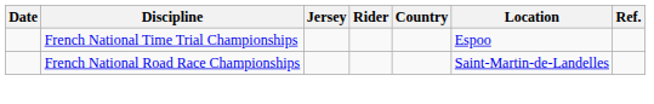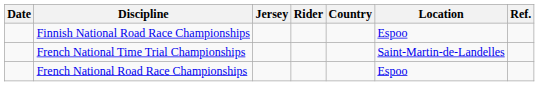 <table class="wikitable sortable">
 <tr>
 <th>Date</th>
 <th>Discipline</th>
 <th>Jersey</th>
 <th>Rider</th>
 <th>Country</th>
 <th>Location</th>
 <th class="unsortable">Ref.</th>
 </tr>
 <tr>
 <td></td>
-<td><a href='#'>French National Time Trial Championships</a></td>
+<td><a href='#'>Finnish National Road Race Championships</a></td>
 <td align="center"></td>
 <td></td>
 <td></td>
 <td><a href='#'>Espoo</a></td>
 <td align="center"></td>
 </tr>
 <tr>
 <td></td>
-<td><a href='#'>French National Road Race Championships</a></td>
+<td><a href='#'>French National Time Trial Championships</a></td>
 <td align="center"></td>
 <td></td>
 <td></td>
 <td><a href='#'>Saint-Martin-de-Landelles</a></td>
 <td align="center"></td>
 </tr>
+<tr>
+<td></td>
+<td><a href='#'>French National Road Race Championships</a></td>
+<td align="center"></td>
+<td></td>
+<td></td>
+<td><a href='#'>Espoo</a></td>
+<td align="center"></td>
+</tr>
 </table>
